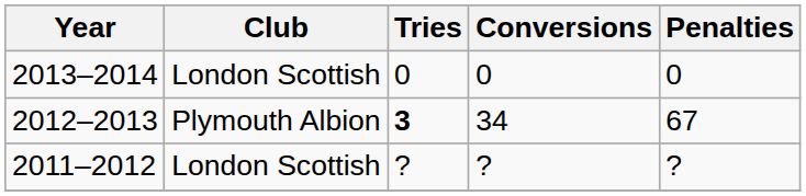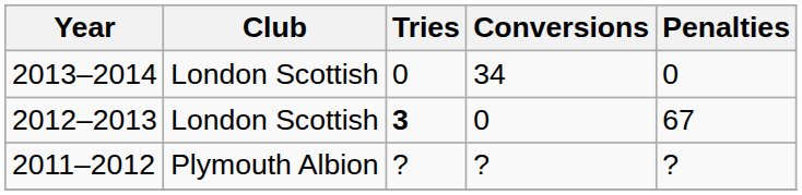 <table class="wikitable">
 <tr>
 <th>Year</th>
 <th>Club</th>
 <th>Tries</th>
 <th>Conversions</th>
 <th>Penalties</th>
 </tr>
 <tr>
 <td>2013–2014</td>
 <td>London Scottish</td>
 <td>0</td>
-<td>0</td>
+<td>34</td>
 <td>0</td>
 </tr>
 <tr>
 <td>2012–2013</td>
-<td>Plymouth Albion</td>
+<td>London Scottish</td>
 <td><strong>3</strong></td>
-<td>34</td>
+<td>0</td>
 <td>67</td>
 </tr>
 <tr>
 <td>2011–2012</td>
-<td>London Scottish</td>
+<td>Plymouth Albion</td>
 <td>?</td>
 <td>?</td>
 <td>?</td>
 </tr>
 <tr>
 </tr>
 </table>
